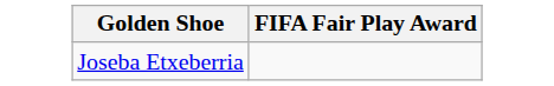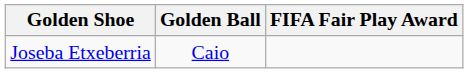 <table class=wikitable style="text-align:center; margin:auto">
 <tr>
 <th>Golden Shoe</th>
+<th>Golden Ball</th>
 <th>FIFA Fair Play Award</th>
 </tr>
 <tr>
 <td> <a href='#'>Joseba Etxeberria</a></td>
+<td> <a href='#'>Caio</a></td>
 <td></td>
 </tr>
 </table>
